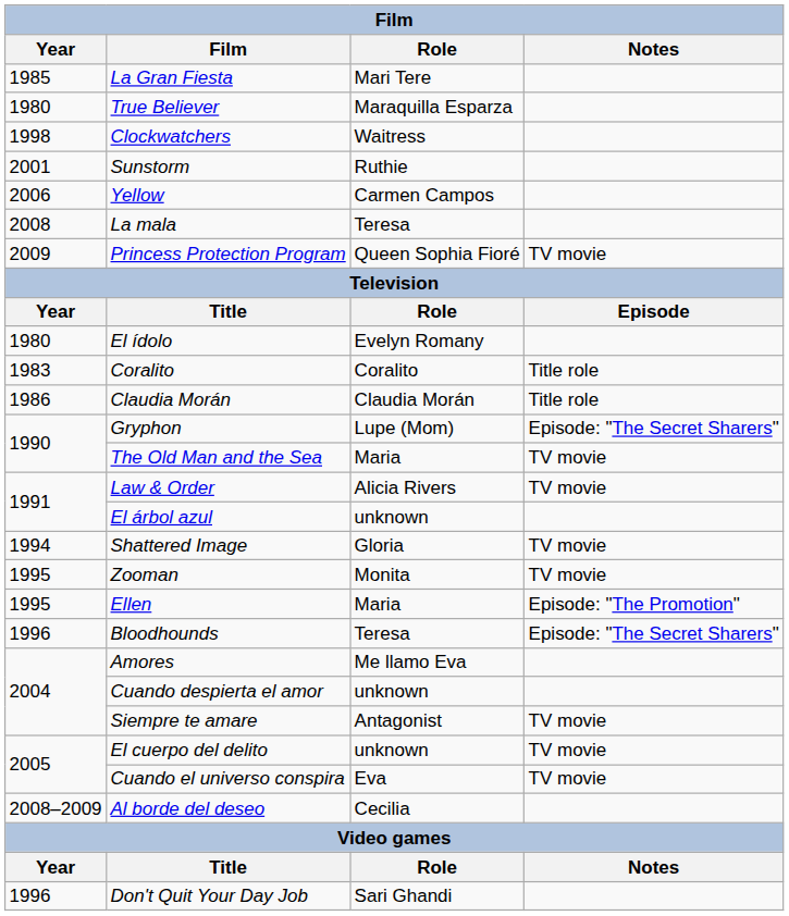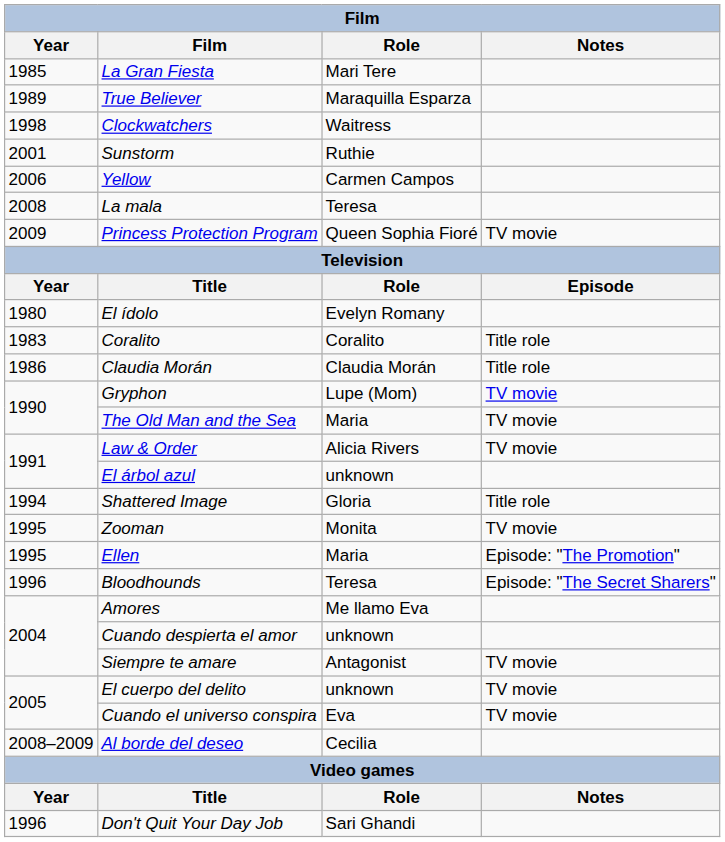 <table class="wikitable" style="font-size: 90%;">
 <tr>
 <th colspan="4" style="background: LightSteelBlue;">Film</th>
 </tr>
 <tr>
 <th>Year</th>
 <th>Film</th>
 <th>Role</th>
 <th>Notes</th>
 </tr>
 <tr>
 <td>1985</td>
 <td><em><a href='#'>La Gran Fiesta</a></em></td>
 <td>Mari Tere</td>
 <td></td>
 </tr>
 <tr>
-<td>1980</td>
+<td>1989</td>
 <td><em><a href='#'>True Believer</a></em></td>
 <td>Maraquilla Esparza</td>
 <td></td>
 </tr>
 <tr>
 <td>1998</td>
 <td><em><a href='#'>Clockwatchers</a></em></td>
 <td>Waitress</td>
 <td></td>
 </tr>
 <tr>
 <td>2001</td>
 <td><em>Sunstorm</em></td>
 <td>Ruthie</td>
 <td></td>
 </tr>
 <tr>
 <td>2006</td>
 <td><em><a href='#'>Yellow</a></em></td>
 <td>Carmen Campos</td>
 <td></td>
 </tr>
 <tr>
 <td>2008</td>
 <td><em>La mala</em></td>
 <td>Teresa</td>
 <td></td>
 </tr>
 <tr>
 <td>2009</td>
 <td><em><a href='#'>Princess Protection Program</a></em></td>
 <td>Queen Sophia Fioré</td>
 <td>TV movie</td>
 </tr>
 <tr>
 <th colspan="4" style="background: LightSteelBlue;">Television</th>
 </tr>
 <tr>
 <th>Year</th>
 <th>Title</th>
 <th>Role</th>
 <th>Episode</th>
 </tr>
 <tr>
 <td>1980</td>
 <td><em>El ídolo</em></td>
 <td>Evelyn Romany</td>
 <td></td>
 </tr>
 <tr>
 <td>1983</td>
 <td><em>Coralito</em></td>
 <td>Coralito</td>
 <td>Title role</td>
 </tr>
 <tr>
 <td>1986</td>
 <td><em>Claudia Morán</em></td>
 <td>Claudia Morán</td>
 <td>Title role</td>
 </tr>
 <tr>
 <td rowspan=2>1990</td>
 <td><em>Gryphon</em></td>
 <td>Lupe (Mom)</td>
-<td>Episode: "<a href='#'>The Secret Sharers</a>"</td>
+<td><a href='#'>TV movie</a></td>
 </tr>
 <tr>
 <td><em><a href='#'>The Old Man and the Sea</a></em></td>
 <td>Maria</td>
 <td>TV movie</td>
 </tr>
 <tr>
 <td rowspan=2>1991</td>
 <td><em><a href='#'>Law & Order</a></em></td>
 <td>Alicia Rivers</td>
 <td>TV movie</td>
 </tr>
 <tr>
 <td><em><a href='#'>El árbol azul</a></em></td>
 <td>unknown</td>
 <td></td>
 </tr>
 <tr>
 <td>1994</td>
 <td><em>Shattered Image</em></td>
 <td>Gloria</td>
-<td>TV movie</td>
+<td>Title role</td>
 </tr>
 <tr>
 <td>1995</td>
 <td><em>Zooman</em></td>
 <td>Monita</td>
 <td>TV movie</td>
 </tr>
 <tr>
 <td>1995</td>
 <td><em><a href='#'>Ellen</a></em></td>
 <td>Maria</td>
 <td>Episode: "<a href='#'>The Promotion</a>"</td>
 </tr>
 <tr>
 <td>1996</td>
 <td><em>Bloodhounds</em></td>
 <td>Teresa</td>
 <td>Episode: "<a href='#'>The Secret Sharers</a>"</td>
 </tr>
 <tr>
 <td rowspan=3>2004</td>
 <td><em>Amores</em></td>
 <td>Me llamo Eva</td>
 <td></td>
 </tr>
 <tr>
 <td><em>Cuando despierta el amor</em></td>
 <td>unknown</td>
 <td></td>
 </tr>
 <tr>
 <td><em>Siempre te amare</em></td>
 <td>Antagonist</td>
 <td>TV movie</td>
 </tr>
 <tr>
 <td rowspan=2>2005</td>
 <td><em>El cuerpo del delito</em></td>
 <td>unknown</td>
 <td>TV movie</td>
 </tr>
 <tr>
 <td><em>Cuando el universo conspira</em></td>
 <td>Eva</td>
 <td>TV movie</td>
 </tr>
 <tr>
 <td>2008–2009</td>
 <td><em><a href='#'>Al borde del deseo</a></em></td>
 <td>Cecilia</td>
 <td></td>
 </tr>
 <tr>
 <th colspan="4" style="background: LightSteelBlue;">Video games</th>
 </tr>
 <tr>
 <th>Year</th>
 <th>Title</th>
 <th>Role</th>
 <th>Notes</th>
 </tr>
 <tr>
 <td>1996</td>
 <td><em>Don't Quit Your Day Job</em></td>
 <td>Sari Ghandi</td>
 <td></td>
 </tr>
 </table>
